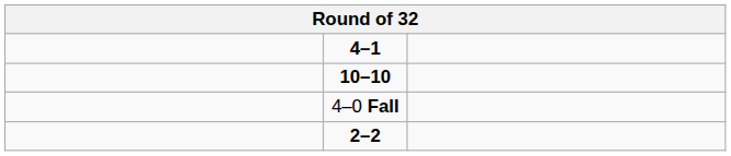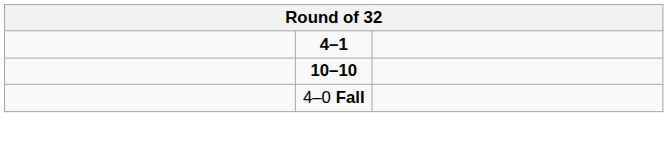 <table class="wikitable" style="text-align: center;">
 <tr>
 <th colspan=3>Round of 32</th>
 </tr>
 <tr>
 <td align=left width="270"><strong></strong></td>
 <td align=center width="65"><strong>4–1</strong></td>
 <td align=left width="270"></td>
 </tr>
 <tr>
 <td align=left></td>
 <td align=center><strong>10–10</strong></td>
 <td align=left><strong></strong></td>
 </tr>
 <tr>
 <td align=left><strong></strong></td>
 <td align=center>4–0 <strong>Fall</strong></td>
 <td align=left></td>
 </tr>
-<tr>
-<td align=left><strong></strong></td>
-<td align=center><strong>2–2</strong></td>
-<td align=left></td>
-</tr>
 </table>
